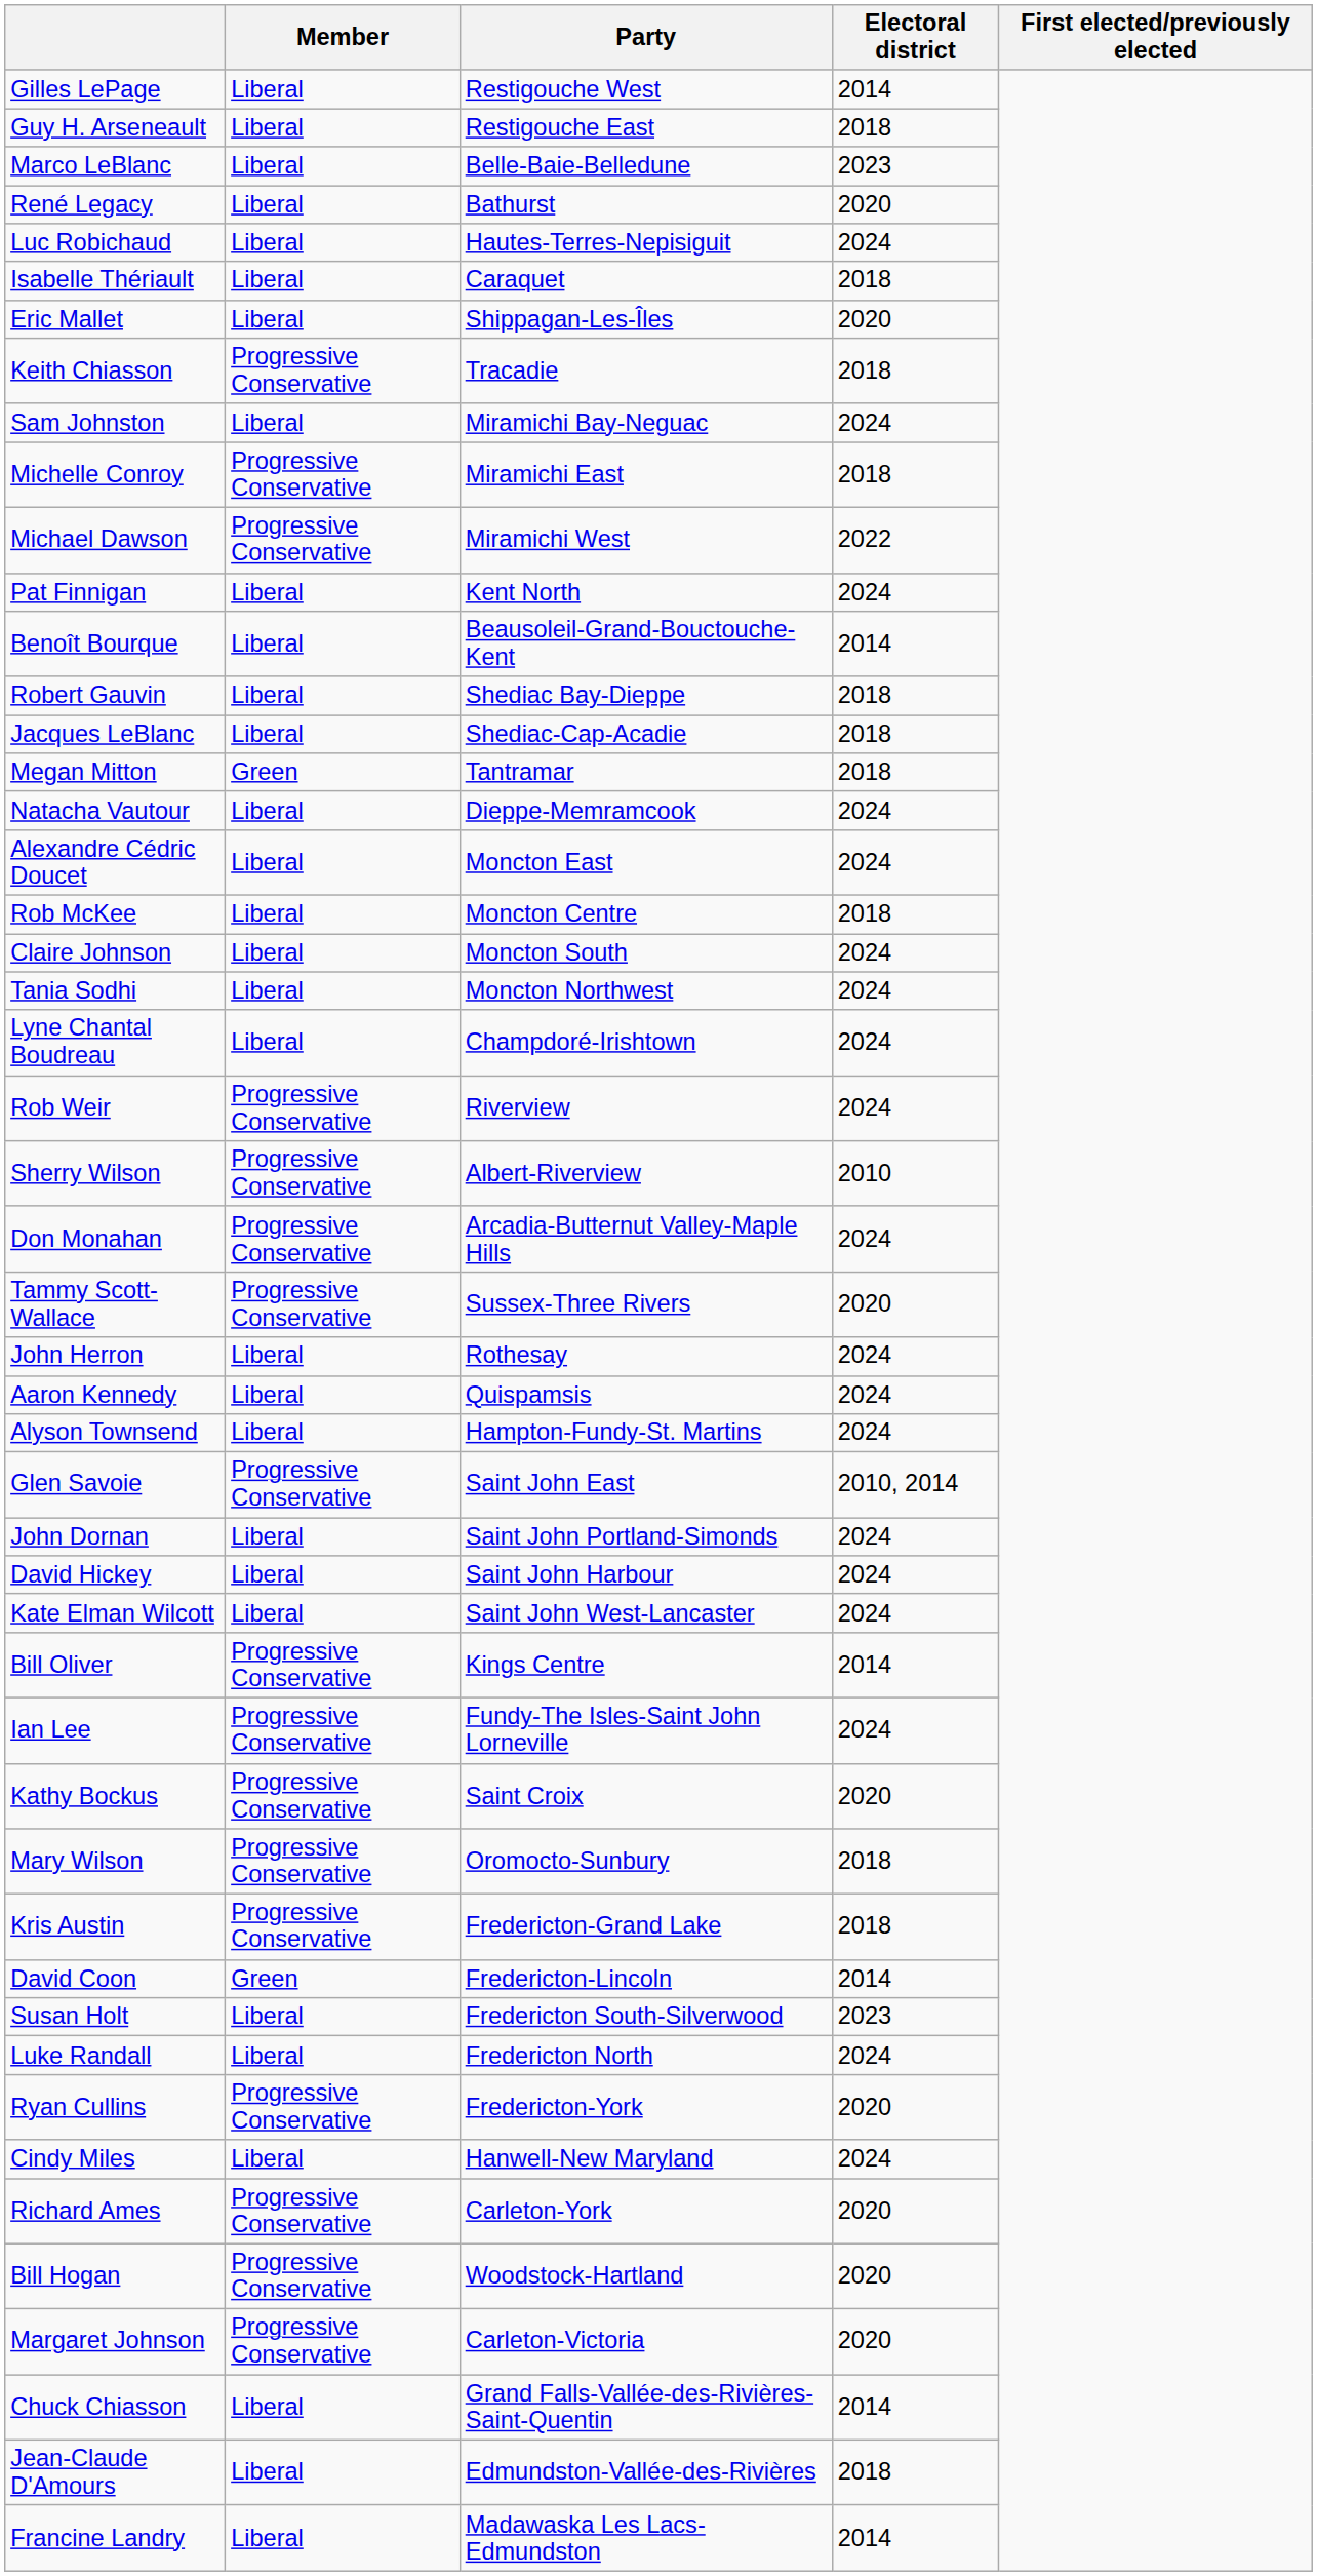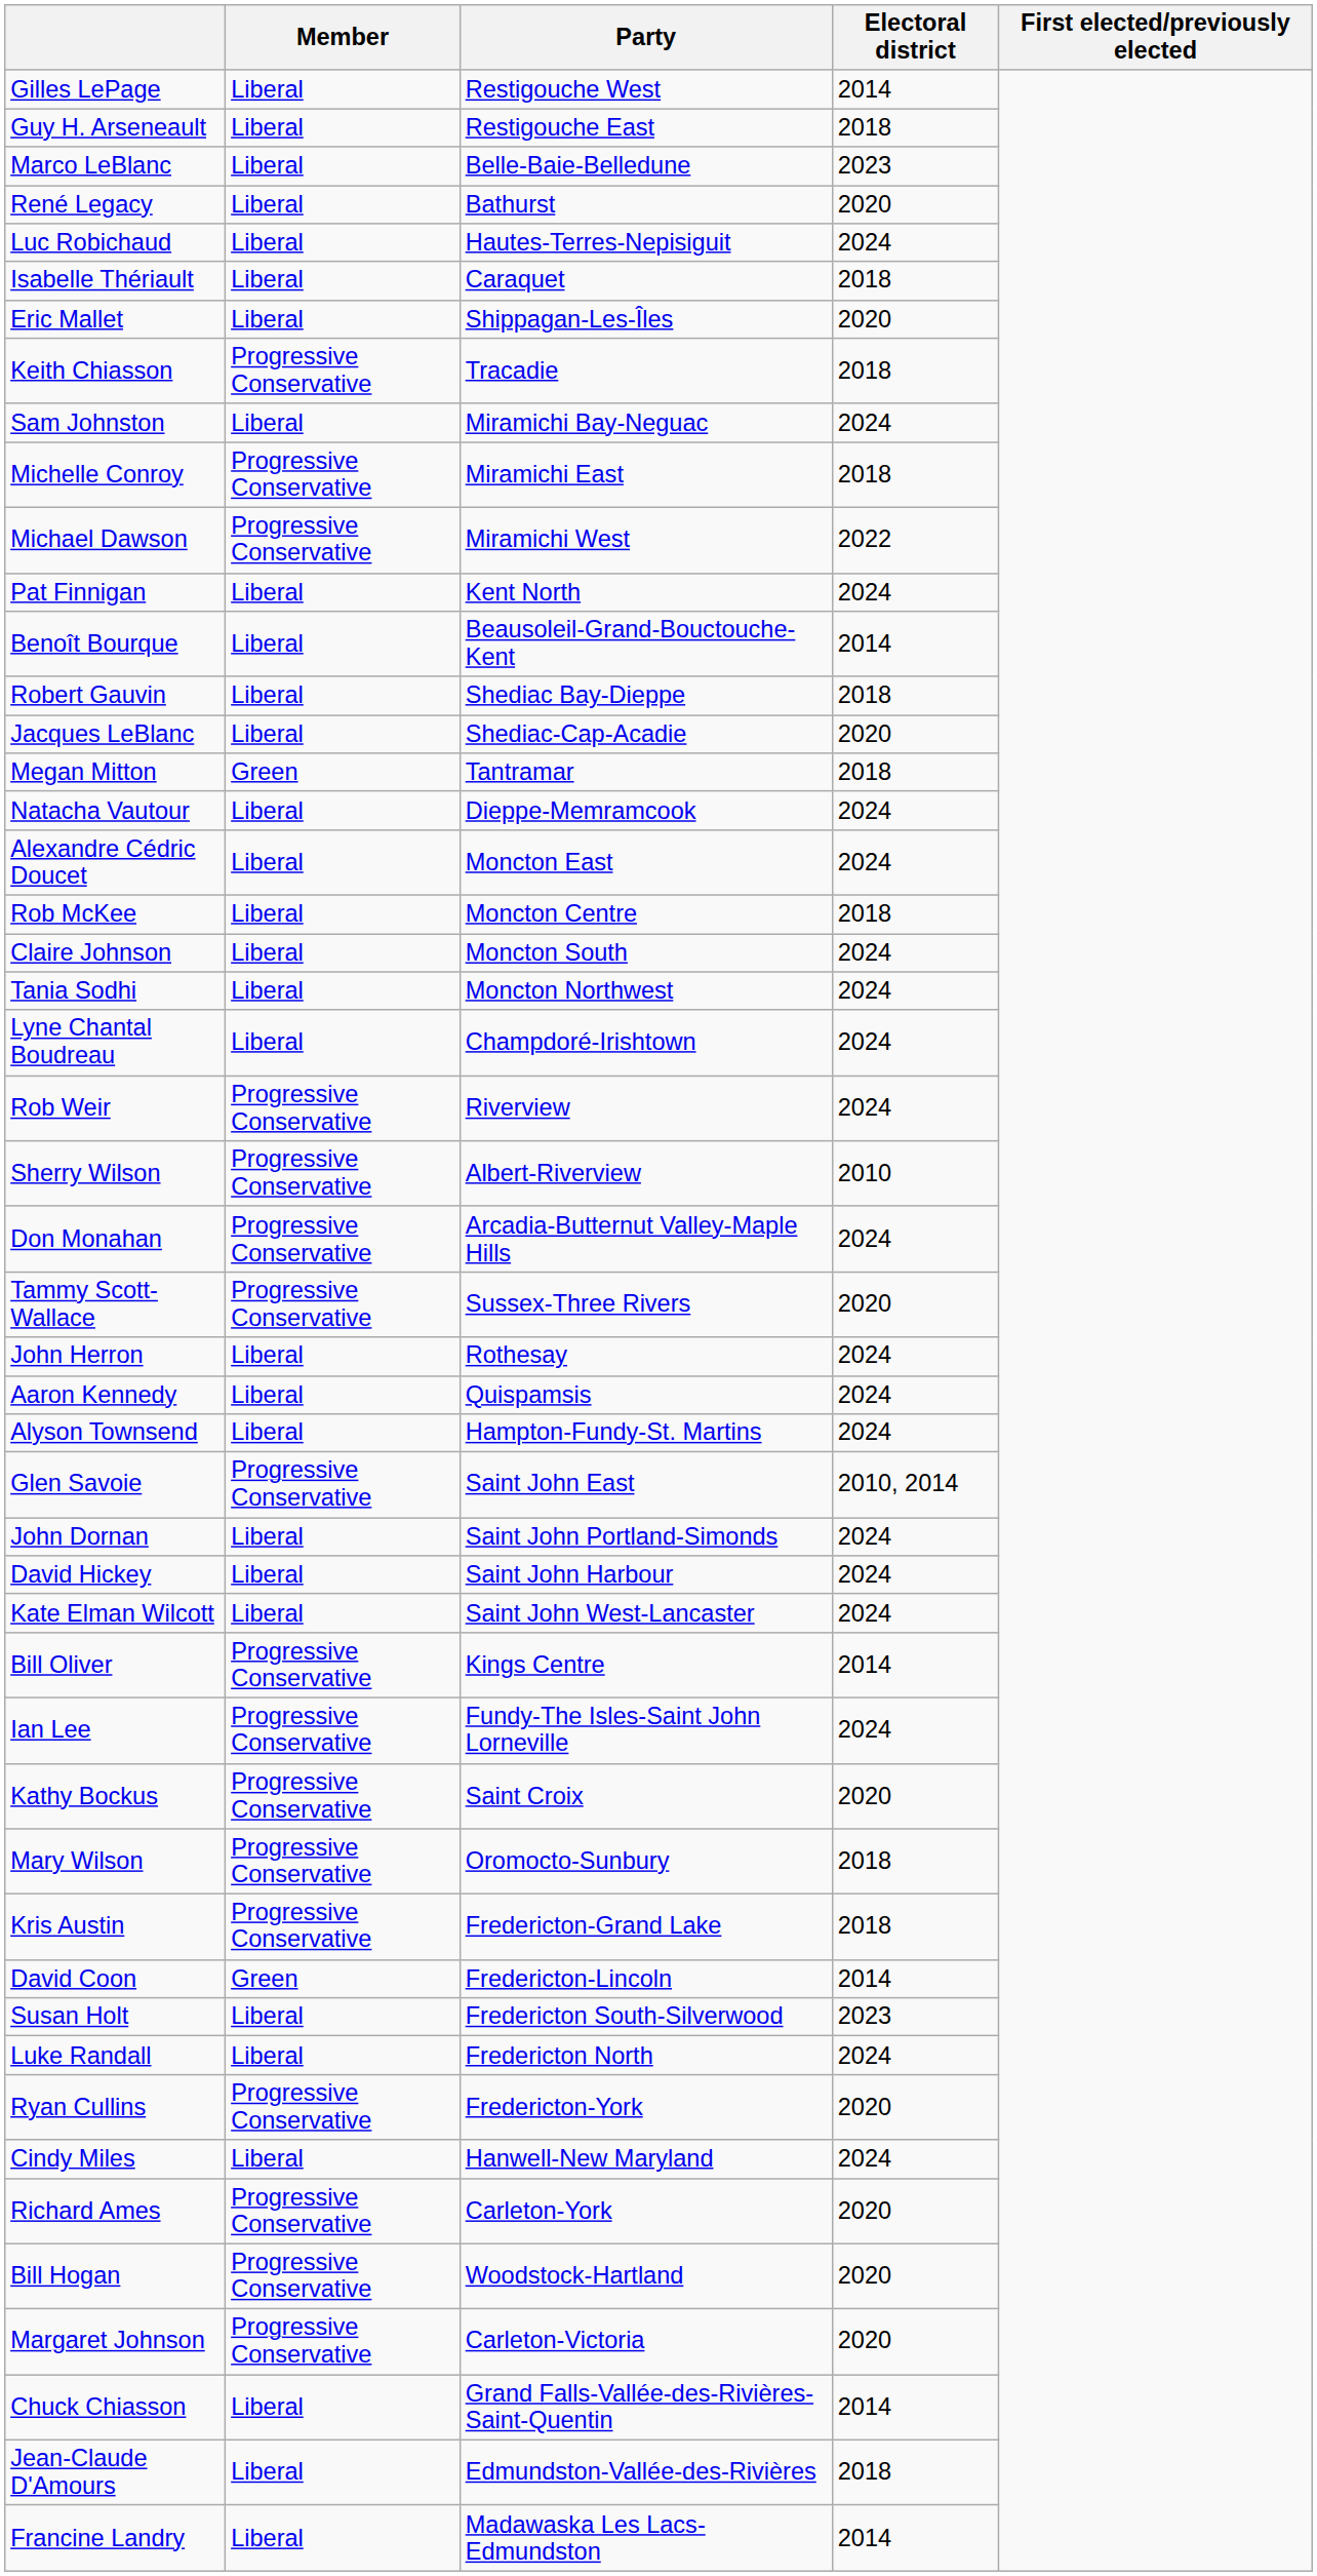 <table class="wikitable sortable">
 <tr>
 <th></th>
 <th>Member</th>
 <th>Party</th>
 <th>Electoral district</th>
 <th>First elected/previously elected</th>
 </tr>
 <tr>
 <td><a href='#'>Gilles LePage</a></td>
 <td><a href='#'>Liberal</a></td>
 <td><a href='#'>Restigouche West</a></td>
 <td>2014</td>
 </tr>
 <tr>
 <td><a href='#'>Guy H. Arseneault</a></td>
 <td><a href='#'>Liberal</a></td>
 <td><a href='#'>Restigouche East</a></td>
 <td>2018</td>
 </tr>
 <tr>
 <td><a href='#'>Marco LeBlanc</a></td>
 <td><a href='#'>Liberal</a></td>
 <td><a href='#'>Belle-Baie-Belledune</a></td>
 <td>2023</td>
 </tr>
 <tr>
 <td><a href='#'>René Legacy</a></td>
 <td><a href='#'>Liberal</a></td>
 <td><a href='#'>Bathurst</a></td>
 <td>2020</td>
 </tr>
 <tr>
 <td><a href='#'>Luc Robichaud</a></td>
 <td><a href='#'>Liberal</a></td>
 <td><a href='#'>Hautes-Terres-Nepisiguit</a></td>
 <td>2024</td>
 </tr>
 <tr>
 <td><a href='#'>Isabelle Thériault</a></td>
 <td><a href='#'>Liberal</a></td>
 <td><a href='#'>Caraquet</a></td>
 <td>2018</td>
 </tr>
 <tr>
 <td><a href='#'>Eric Mallet</a></td>
 <td><a href='#'>Liberal</a></td>
 <td><a href='#'>Shippagan-Les-Îles</a></td>
 <td>2020</td>
 </tr>
 <tr>
 <td><a href='#'>Keith Chiasson</a></td>
 <td><a href='#'>Progressive Conservative</a></td>
 <td><a href='#'>Tracadie</a></td>
 <td>2018</td>
 </tr>
 <tr>
 <td><a href='#'>Sam Johnston</a></td>
 <td><a href='#'>Liberal</a></td>
 <td><a href='#'>Miramichi Bay-Neguac</a></td>
 <td>2024</td>
 </tr>
 <tr>
 <td><a href='#'>Michelle Conroy</a></td>
 <td><a href='#'>Progressive Conservative</a></td>
 <td><a href='#'>Miramichi East</a></td>
 <td>2018</td>
 </tr>
 <tr>
 <td><a href='#'>Michael Dawson</a></td>
 <td><a href='#'>Progressive Conservative</a></td>
 <td><a href='#'>Miramichi West</a></td>
 <td>2022</td>
 </tr>
 <tr>
 <td><a href='#'>Pat Finnigan</a></td>
 <td><a href='#'>Liberal</a></td>
 <td><a href='#'>Kent North</a></td>
 <td>2024</td>
 </tr>
 <tr>
 <td><a href='#'>Benoît Bourque</a></td>
 <td><a href='#'>Liberal</a></td>
 <td><a href='#'>Beausoleil-Grand-Bouctouche-Kent</a></td>
 <td>2014</td>
 </tr>
 <tr>
 <td><a href='#'>Robert Gauvin</a></td>
 <td><a href='#'>Liberal</a></td>
 <td><a href='#'>Shediac Bay-Dieppe</a></td>
 <td>2018</td>
 </tr>
 <tr>
 <td><a href='#'>Jacques LeBlanc</a></td>
 <td><a href='#'>Liberal</a></td>
 <td><a href='#'>Shediac-Cap-Acadie</a></td>
-<td>2018</td>
+<td>2020</td>
 </tr>
 <tr>
 <td><a href='#'>Megan Mitton</a></td>
 <td><a href='#'>Green</a></td>
 <td><a href='#'>Tantramar</a></td>
 <td>2018</td>
 </tr>
 <tr>
 <td><a href='#'>Natacha Vautour</a></td>
 <td><a href='#'>Liberal</a></td>
 <td><a href='#'>Dieppe-Memramcook</a></td>
 <td>2024</td>
 </tr>
 <tr>
 <td><a href='#'>Alexandre Cédric Doucet</a></td>
 <td><a href='#'>Liberal</a></td>
 <td><a href='#'>Moncton East</a></td>
 <td>2024</td>
 </tr>
 <tr>
 <td><a href='#'>Rob McKee</a></td>
 <td><a href='#'>Liberal</a></td>
 <td><a href='#'>Moncton Centre</a></td>
 <td>2018</td>
 </tr>
 <tr>
 <td><a href='#'>Claire Johnson</a></td>
 <td><a href='#'>Liberal</a></td>
 <td><a href='#'>Moncton South</a></td>
 <td>2024</td>
 </tr>
 <tr>
 <td><a href='#'>Tania Sodhi</a></td>
 <td><a href='#'>Liberal</a></td>
 <td><a href='#'>Moncton Northwest</a></td>
 <td>2024</td>
 </tr>
 <tr>
 <td><a href='#'>Lyne Chantal Boudreau</a></td>
 <td><a href='#'>Liberal</a></td>
 <td><a href='#'>Champdoré-Irishtown</a></td>
 <td>2024</td>
 </tr>
 <tr>
 <td><a href='#'>Rob Weir</a></td>
 <td><a href='#'>Progressive Conservative</a></td>
 <td><a href='#'>Riverview</a></td>
 <td>2024</td>
 </tr>
 <tr>
 <td><a href='#'>Sherry Wilson</a></td>
 <td><a href='#'>Progressive Conservative</a></td>
 <td><a href='#'>Albert-Riverview</a></td>
 <td>2010</td>
 </tr>
 <tr>
 <td><a href='#'>Don Monahan</a></td>
 <td><a href='#'>Progressive Conservative</a></td>
 <td><a href='#'>Arcadia-Butternut Valley-Maple Hills</a></td>
 <td>2024</td>
 </tr>
 <tr>
 <td><a href='#'>Tammy Scott-Wallace</a></td>
 <td><a href='#'>Progressive Conservative</a></td>
 <td><a href='#'>Sussex-Three Rivers</a></td>
 <td>2020</td>
 </tr>
 <tr>
 <td><a href='#'>John Herron</a></td>
 <td><a href='#'>Liberal</a></td>
 <td><a href='#'>Rothesay</a></td>
 <td>2024</td>
 </tr>
 <tr>
 <td><a href='#'>Aaron Kennedy</a></td>
 <td><a href='#'>Liberal</a></td>
 <td><a href='#'>Quispamsis</a></td>
 <td>2024</td>
 </tr>
 <tr>
 <td><a href='#'>Alyson Townsend</a></td>
 <td><a href='#'>Liberal</a></td>
 <td><a href='#'>Hampton-Fundy-St. Martins</a></td>
 <td>2024</td>
 </tr>
 <tr>
 <td><a href='#'>Glen Savoie</a></td>
 <td><a href='#'>Progressive Conservative</a></td>
 <td><a href='#'>Saint John East</a></td>
 <td>2010, 2014</td>
 </tr>
 <tr>
 <td><a href='#'>John Dornan</a></td>
 <td><a href='#'>Liberal</a></td>
 <td><a href='#'>Saint John Portland-Simonds</a></td>
 <td>2024</td>
 </tr>
 <tr>
 <td><a href='#'>David Hickey</a></td>
 <td><a href='#'>Liberal</a></td>
 <td><a href='#'>Saint John Harbour</a></td>
 <td>2024</td>
 </tr>
 <tr>
 <td><a href='#'>Kate Elman Wilcott</a></td>
 <td><a href='#'>Liberal</a></td>
 <td><a href='#'>Saint John West-Lancaster</a></td>
 <td>2024</td>
 </tr>
 <tr>
 <td><a href='#'>Bill Oliver</a></td>
 <td><a href='#'>Progressive Conservative</a></td>
 <td><a href='#'>Kings Centre</a></td>
 <td>2014</td>
 </tr>
 <tr>
 <td><a href='#'>Ian Lee</a></td>
 <td><a href='#'>Progressive Conservative</a></td>
 <td><a href='#'>Fundy-The Isles-Saint John Lorneville</a></td>
 <td>2024</td>
 </tr>
 <tr>
 <td><a href='#'>Kathy Bockus</a></td>
 <td><a href='#'>Progressive Conservative</a></td>
 <td><a href='#'>Saint Croix</a></td>
 <td>2020</td>
 </tr>
 <tr>
 <td><a href='#'>Mary Wilson</a></td>
 <td><a href='#'>Progressive Conservative</a></td>
 <td><a href='#'>Oromocto-Sunbury</a></td>
 <td>2018</td>
 </tr>
 <tr>
 <td><a href='#'>Kris Austin</a></td>
 <td><a href='#'>Progressive Conservative</a></td>
 <td><a href='#'>Fredericton-Grand Lake</a></td>
 <td>2018</td>
 </tr>
 <tr>
 <td><a href='#'>David Coon</a></td>
 <td><a href='#'>Green</a></td>
 <td><a href='#'>Fredericton-Lincoln</a></td>
 <td>2014</td>
 </tr>
 <tr>
 <td><a href='#'>Susan Holt</a></td>
 <td><a href='#'>Liberal</a></td>
 <td><a href='#'>Fredericton South-Silverwood</a></td>
 <td>2023</td>
 </tr>
 <tr>
 <td><a href='#'>Luke Randall</a></td>
 <td><a href='#'>Liberal</a></td>
 <td><a href='#'>Fredericton North</a></td>
 <td>2024</td>
 </tr>
 <tr>
 <td><a href='#'>Ryan Cullins</a></td>
 <td><a href='#'>Progressive Conservative</a></td>
 <td><a href='#'>Fredericton-York</a></td>
 <td>2020</td>
 </tr>
 <tr>
 <td><a href='#'>Cindy Miles</a></td>
 <td><a href='#'>Liberal</a></td>
 <td><a href='#'>Hanwell-New Maryland</a></td>
 <td>2024</td>
 </tr>
 <tr>
 <td><a href='#'>Richard Ames</a></td>
 <td><a href='#'>Progressive Conservative</a></td>
 <td><a href='#'>Carleton-York</a></td>
 <td>2020</td>
 </tr>
 <tr>
 <td><a href='#'>Bill Hogan</a></td>
 <td><a href='#'>Progressive Conservative</a></td>
 <td><a href='#'>Woodstock-Hartland</a></td>
 <td>2020</td>
 </tr>
 <tr>
 <td><a href='#'>Margaret Johnson</a></td>
 <td><a href='#'>Progressive Conservative</a></td>
 <td><a href='#'>Carleton-Victoria</a></td>
 <td>2020</td>
 </tr>
 <tr>
 <td><a href='#'>Chuck Chiasson</a></td>
 <td><a href='#'>Liberal</a></td>
 <td><a href='#'>Grand Falls-Vallée-des-Rivières-Saint-Quentin</a></td>
 <td>2014</td>
 </tr>
 <tr>
 <td><a href='#'>Jean-Claude D'Amours</a></td>
 <td><a href='#'>Liberal</a></td>
 <td><a href='#'>Edmundston-Vallée-des-Rivières</a></td>
 <td>2018</td>
 </tr>
 <tr>
 <td><a href='#'>Francine Landry</a></td>
 <td><a href='#'>Liberal</a></td>
 <td><a href='#'>Madawaska Les Lacs-Edmundston</a></td>
 <td>2014</td>
 </tr>
 </table>
